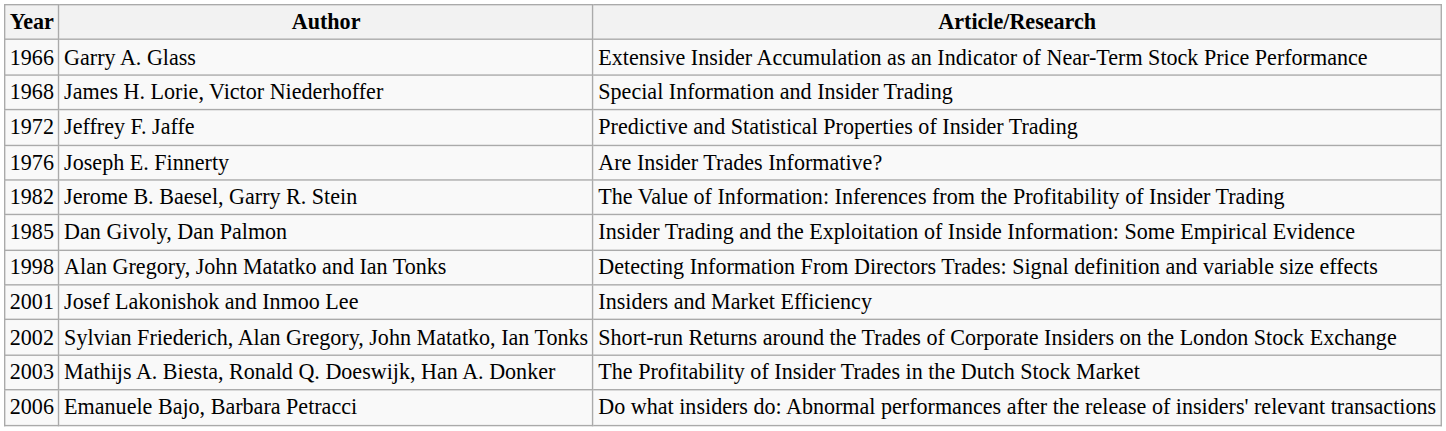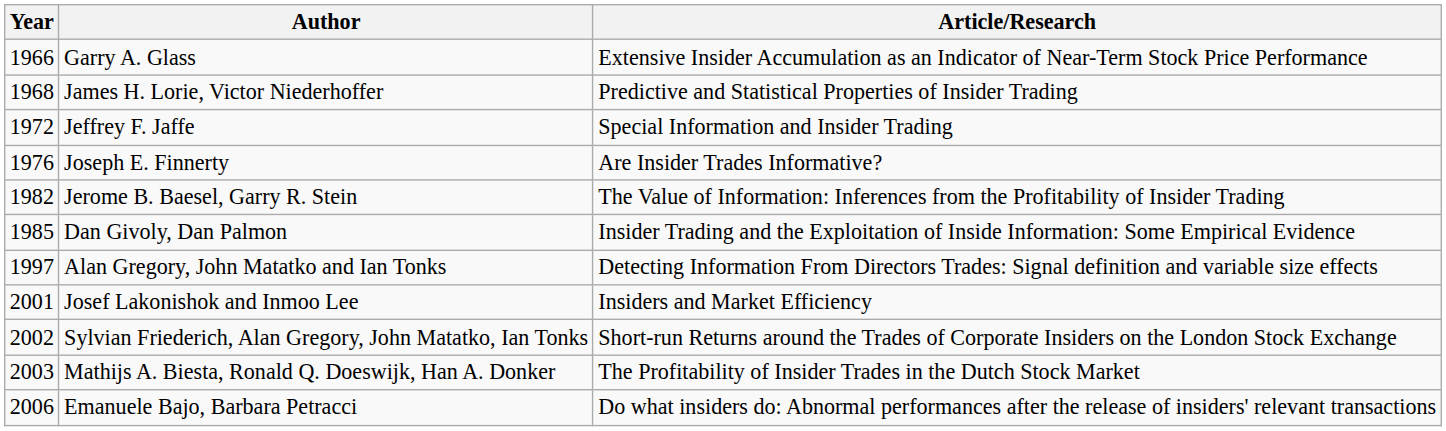 <table class="wikitable">
 <tr>
 <th>Year</th>
 <th>Author</th>
 <th>Article/Research</th>
 </tr>
 <tr>
 <td>1966</td>
 <td>Garry A. Glass</td>
 <td>Extensive Insider Accumulation as an Indicator of Near-Term Stock Price Performance </td>
 </tr>
 <tr>
 <td>1968</td>
 <td>James H. Lorie, Victor Niederhoffer</td>
-<td>Special Information and Insider Trading </td>
+<td>Predictive and Statistical Properties of Insider Trading </td>
 </tr>
 <tr>
 <td>1972</td>
 <td>Jeffrey F. Jaffe</td>
-<td>Predictive and Statistical Properties of Insider Trading </td>
+<td>Special Information and Insider Trading </td>
 </tr>
 <tr>
 <td>1976</td>
 <td>Joseph E. Finnerty</td>
 <td>Are Insider Trades Informative?</td>
 </tr>
 <tr>
 <td>1982</td>
 <td>Jerome B. Baesel, Garry R. Stein</td>
 <td>The Value of Information: Inferences from the Profitability of Insider Trading </td>
 </tr>
 <tr>
 <td>1985</td>
 <td>Dan Givoly, Dan Palmon</td>
 <td>Insider Trading and the Exploitation of Inside Information: Some Empirical Evidence </td>
 </tr>
 <tr>
-<td>1998</td>
+<td>1997</td>
 <td>Alan Gregory, John Matatko and Ian Tonks</td>
 <td>Detecting Information From Directors Trades: Signal definition and variable size effects </td>
 </tr>
 <tr>
 <td>2001</td>
 <td>Josef Lakonishok and Inmoo Lee</td>
 <td>Insiders and Market Efficiency </td>
 </tr>
 <tr>
 <td>2002</td>
 <td>Sylvian Friederich, Alan Gregory, John Matatko, Ian Tonks</td>
 <td>Short-run Returns around the Trades of Corporate Insiders on the London Stock Exchange </td>
 </tr>
 <tr>
 <td>2003</td>
 <td>Mathijs A. Biesta, Ronald Q. Doeswijk, Han A. Donker</td>
 <td>The Profitability of Insider Trades in the Dutch Stock Market </td>
 </tr>
 <tr>
 <td>2006</td>
 <td>Emanuele Bajo, Barbara Petracci</td>
 <td>Do what insiders do: Abnormal performances after the release of insiders' relevant transactions</td>
 </tr>
 </table>
